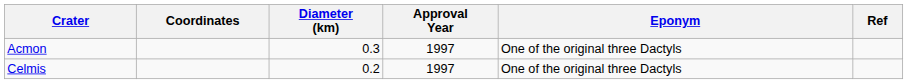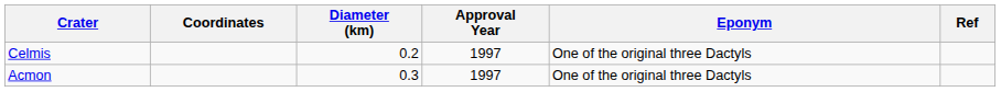 <table class="wikitable sortable" style="min-width: 90%">
 <tr>
 <th style="width:10em"><a href='#'>Crater</a></th>
 <th style="width:10em">Coordinates</th>
 <th><a href='#'>Diameter</a><br>(km)</th>
 <th>Approval<br>Year</th>
 <th class="unsortable"><a href='#'>Eponym</a></th>
 <th class="unsortable">Ref</th>
 </tr>
+<tr id="Celmis">
+<td><a href='#'>Celmis</a></td>
+<td></td>
+<td align=right>0.2</td>
+<td align=center>1997</td>
+<td>One of the original three Dactyls</td>
+<td></td>
+</tr>
 <tr id="Acmon">
 <td><a href='#'>Acmon</a></td>
 <td></td>
 <td align=right>0.3</td>
 <td align=center>1997</td>
 <td>One of the original three Dactyls</td>
 <td></td>
 </tr>
-<tr id="Celmis">
-<td><a href='#'>Celmis</a></td>
-<td></td>
-<td align=right>0.2</td>
-<td align=center>1997</td>
-<td>One of the original three Dactyls</td>
-<td></td>
-</tr>
 </table>
